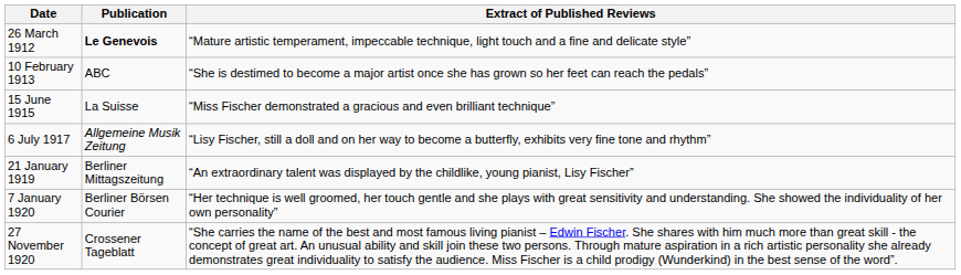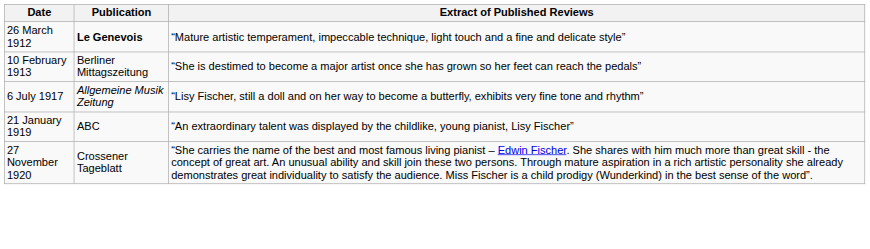 <table class="wikitable">
 <tr>
 <th>Date</th>
 <th>Publication</th>
 <th>Extract of Published Reviews</th>
 </tr>
 <tr>
 <td>26 March 1912</td>
 <td><strong>Le Genevois</strong></td>
 <td>“Mature artistic temperament, impeccable technique, light touch and a fine and delicate style”</td>
 </tr>
 <tr>
 <td>10 February 1913</td>
-<td>ABC</td>
+<td>Berliner Mittagszeitung</td>
 <td>“She is destimed to become a major artist once she has grown so her feet can reach the pedals”</td>
-</tr>
-<tr>
-<td>15 June 1915</td>
-<td>La Suisse</td>
-<td>“Miss Fischer demonstrated a gracious and even brilliant technique”</td>
 </tr>
 <tr>
 <td>6 July 1917</td>
 <td><em>Allgemeine Musik Zeitung</em></td>
 <td>“Lisy Fischer, still a doll and on her way to become a butterfly, exhibits very fine tone and rhythm”</td>
 </tr>
 <tr>
 <td>21 January 1919</td>
-<td>Berliner Mittagszeitung</td>
+<td>ABC</td>
 <td>“An extraordinary talent was displayed by the childlike, young pianist, Lisy Fischer”</td>
-</tr>
-<tr>
-<td>7 January 1920</td>
-<td>Berliner Börsen Courier</td>
-<td>“Her technique is well groomed, her touch gentle and she plays with great sensitivity and understanding. She showed the individuality of her own personality”</td>
 </tr>
 <tr>
 <td>27 November 1920</td>
 <td>Crossener Tageblatt</td>
 <td>“She carries the name of the best and most famous living pianist – <a href='#'>Edwin Fischer</a>. She shares with him much more than great skill - the concept of great art. An unusual ability and skill join these two persons. Through mature aspiration in a rich artistic personality she already demonstrates great individuality to satisfy the audience. Miss Fischer is a child prodigy (Wunderkind) in the best sense of the word”.</td>
 </tr>
 </table>
